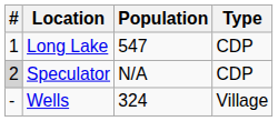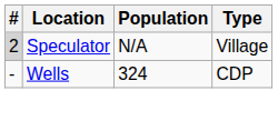 <table class="wikitable sortable">
 <tr>
 <th>#</th>
 <th>Location</th>
 <th>Population</th>
 <th>Type</th>
 </tr>
 <tr>
-<td>1</td>
-<td><a href='#'>Long Lake</a></td>
-<td>547</td>
-<td>CDP</td>
-</tr>
-<tr>
 <td style="background: lightgrey;">2</td>
 <td><a href='#'>Speculator</a></td>
 <td>N/A</td>
-<td>CDP</td>
+<td>Village</td>
 </tr>
 <tr>
 <td>-</td>
 <td><a href='#'>Wells</a></td>
 <td>324</td>
-<td>Village</td>
+<td>CDP</td>
 </tr>
 </table>
